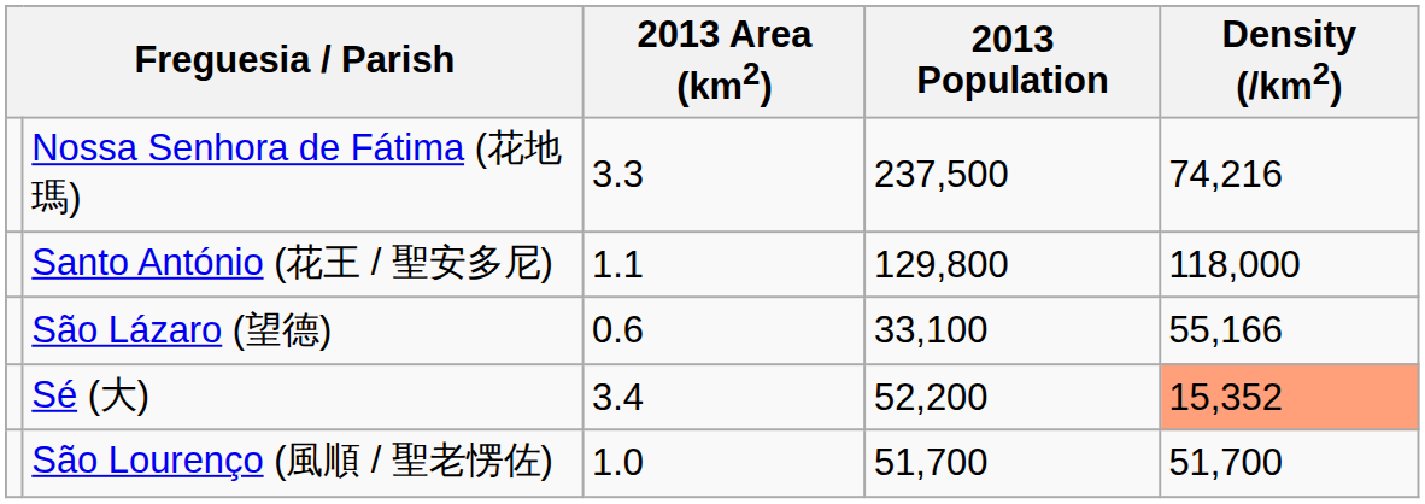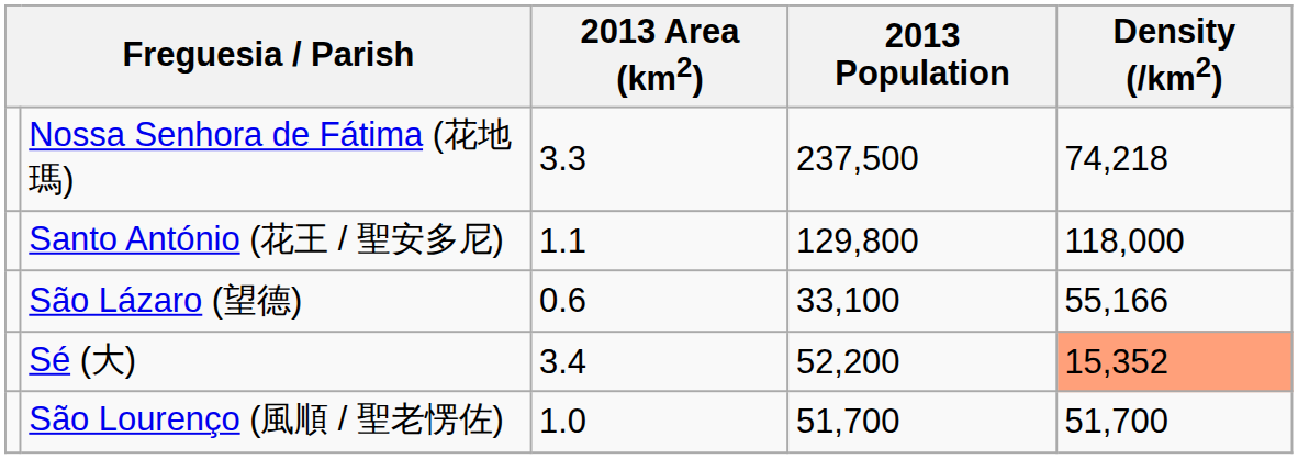 <table class="wikitable">
 <tr>
 <th colspan="2">Freguesia / Parish</th>
 <th>2013 Area (km<sup>2</sup>)</th>
 <th>2013 Population</th>
 <th>Density (/km<sup>2</sup>)</th>
 </tr>
 <tr>
 <td></td>
 <td><a href='#'>Nossa Senhora de Fátima</a> (花地瑪)</td>
 <td>3.3</td>
 <td>237,500</td>
-<td>74,216</td>
+<td>74,218</td>
 </tr>
 <tr>
 <td></td>
 <td><a href='#'>Santo António</a> (花王 / 聖安多尼)</td>
 <td>1.1</td>
 <td>129,800</td>
 <td>118,000</td>
 </tr>
 <tr>
 <td></td>
 <td><a href='#'>São Lázaro</a> (望德)</td>
 <td>0.6</td>
 <td>33,100</td>
 <td>55,166</td>
 </tr>
 <tr>
 <td></td>
 <td><a href='#'>Sé</a> (大)</td>
 <td>3.4</td>
 <td>52,200</td>
 <td style="background: lightsalmon;">15,352</td>
 </tr>
 <tr>
 <td></td>
 <td><a href='#'>São Lourenço</a> (風順 / 聖老愣佐)</td>
 <td>1.0</td>
 <td>51,700</td>
 <td>51,700</td>
 </tr>
 </table>
